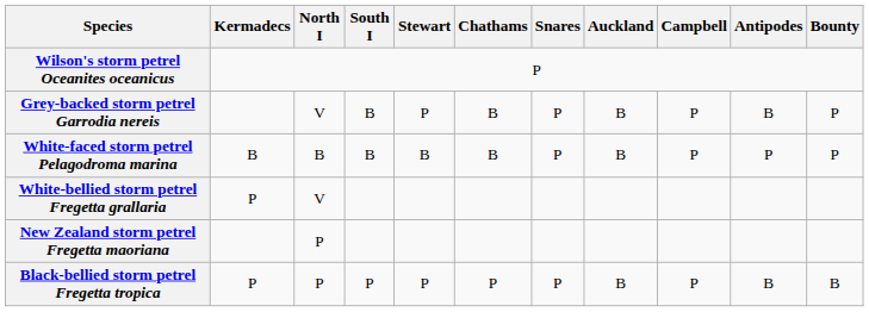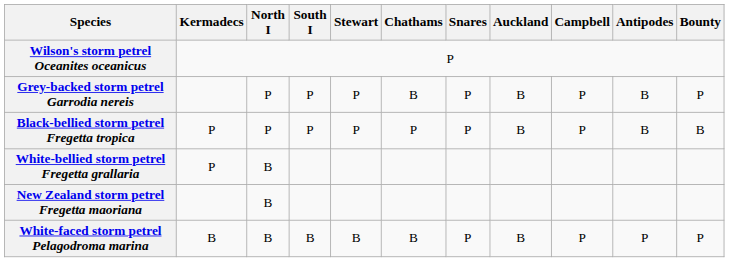 <table class="wikitable" style="text-align:center">
 <tr>
 <th width="200">Species</th>
 <th>Kermadecs</th>
 <th>North I</th>
 <th>South I</th>
 <th>Stewart</th>
 <th>Chathams</th>
 <th>Snares</th>
 <th>Auckland</th>
 <th>Campbell</th>
 <th>Antipodes</th>
 <th>Bounty</th>
 </tr>
 <tr>
 <th><a href='#'>Wilson's storm petrel</a><br><em>Oceanites oceanicus</em></th>
 <td colspan="10" align="center">P</td>
 </tr>
 <tr>
 <th><a href='#'>Grey-backed storm petrel</a><br><em>Garrodia nereis</em></th>
 <td></td>
-<td>V</td>
-<td>B</td>
+<td>P</td>
+<td>P</td>
 <td>P</td>
 <td>B</td>
 <td>P</td>
 <td>B</td>
 <td>P</td>
 <td>B</td>
 <td>P</td>
+</tr>
+<tr>
+<th><a href='#'>Black-bellied storm petrel</a><br><em>Fregetta tropica</em></th>
+<td>P</td>
+<td>P</td>
+<td>P</td>
+<td>P</td>
+<td>P</td>
+<td>P</td>
+<td>B</td>
+<td>P</td>
+<td>B</td>
+<td>B</td>
+</tr>
+<tr>
+<th><a href='#'>White-bellied storm petrel</a><br><em>Fregetta grallaria</em></th>
+<td>P</td>
+<td>B</td>
+<td></td>
+<td></td>
+<td></td>
+<td></td>
+<td></td>
+<td></td>
+<td></td>
+<td></td>
+</tr>
+<tr>
+<th><a href='#'>New Zealand storm petrel</a><br><em>Fregetta maoriana</em></th>
+<td></td>
+<td>B</td>
+<td></td>
+<td></td>
+<td></td>
+<td></td>
+<td></td>
+<td></td>
+<td></td>
+<td></td>
 </tr>
 <tr>
 <th><a href='#'>White-faced storm petrel</a><br><em>Pelagodroma marina</em></th>
 <td>B</td>
 <td>B</td>
 <td>B</td>
 <td>B</td>
 <td>B</td>
 <td>P</td>
 <td>B</td>
 <td>P</td>
 <td>P</td>
 <td>P</td>
 </tr>
-<tr>
-<th><a href='#'>White-bellied storm petrel</a><br><em>Fregetta grallaria</em></th>
-<td>P</td>
-<td>V</td>
-<td></td>
-<td></td>
-<td></td>
-<td></td>
-<td></td>
-<td></td>
-<td></td>
-<td></td>
-</tr>
-<tr>
-<th><a href='#'>New Zealand storm petrel</a><br><em>Fregetta maoriana</em></th>
-<td></td>
-<td>P</td>
-<td></td>
-<td></td>
-<td></td>
-<td></td>
-<td></td>
-<td></td>
-<td></td>
-<td></td>
-</tr>
-<tr>
-<th><a href='#'>Black-bellied storm petrel</a><br><em>Fregetta tropica</em></th>
-<td>P</td>
-<td>P</td>
-<td>P</td>
-<td>P</td>
-<td>P</td>
-<td>P</td>
-<td>B</td>
-<td>P</td>
-<td>B</td>
-<td>B</td>
-</tr>
 </table>
